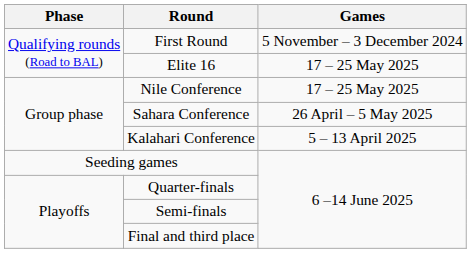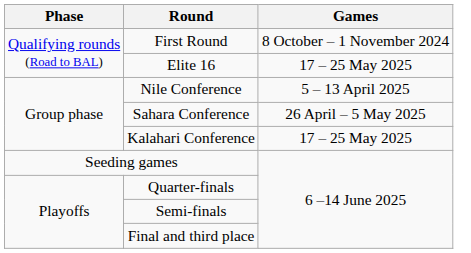 <table class="wikitable" style="text-align:center;">
 <tr>
 <th>Phase</th>
 <th>Round</th>
 <th>Games</th>
 </tr>
 <tr>
 <td rowspan="2"><a href='#'>Qualifying rounds</a><br><small>(<a href='#'>Road to BAL</a>)</small></td>
 <td>First Round</td>
-<td>5 November – 3 December 2024</td>
+<td>8 October – 1 November 2024</td>
 </tr>
 <tr>
 <td>Elite 16</td>
 <td>17 – 25 May 2025</td>
 </tr>
 <tr>
 <td rowspan="3">Group phase</td>
 <td>Nile Conference</td>
-<td>17 – 25 May 2025</td>
+<td>5 – 13 April 2025</td>
 </tr>
 <tr>
 <td>Sahara Conference</td>
 <td>26 April – 5 May 2025</td>
 </tr>
 <tr>
 <td>Kalahari Conference</td>
-<td>5 – 13 April 2025</td>
+<td>17 – 25 May 2025</td>
 </tr>
 <tr>
 <td colspan="2">Seeding games</td>
 <td rowspan="4">6 –14 June 2025</td>
 </tr>
 <tr>
 <td rowspan="3">Playoffs</td>
 <td>Quarter-finals</td>
 </tr>
 <tr>
 <td>Semi-finals</td>
 </tr>
 <tr>
 <td>Final and third place</td>
 </tr>
 </table>
